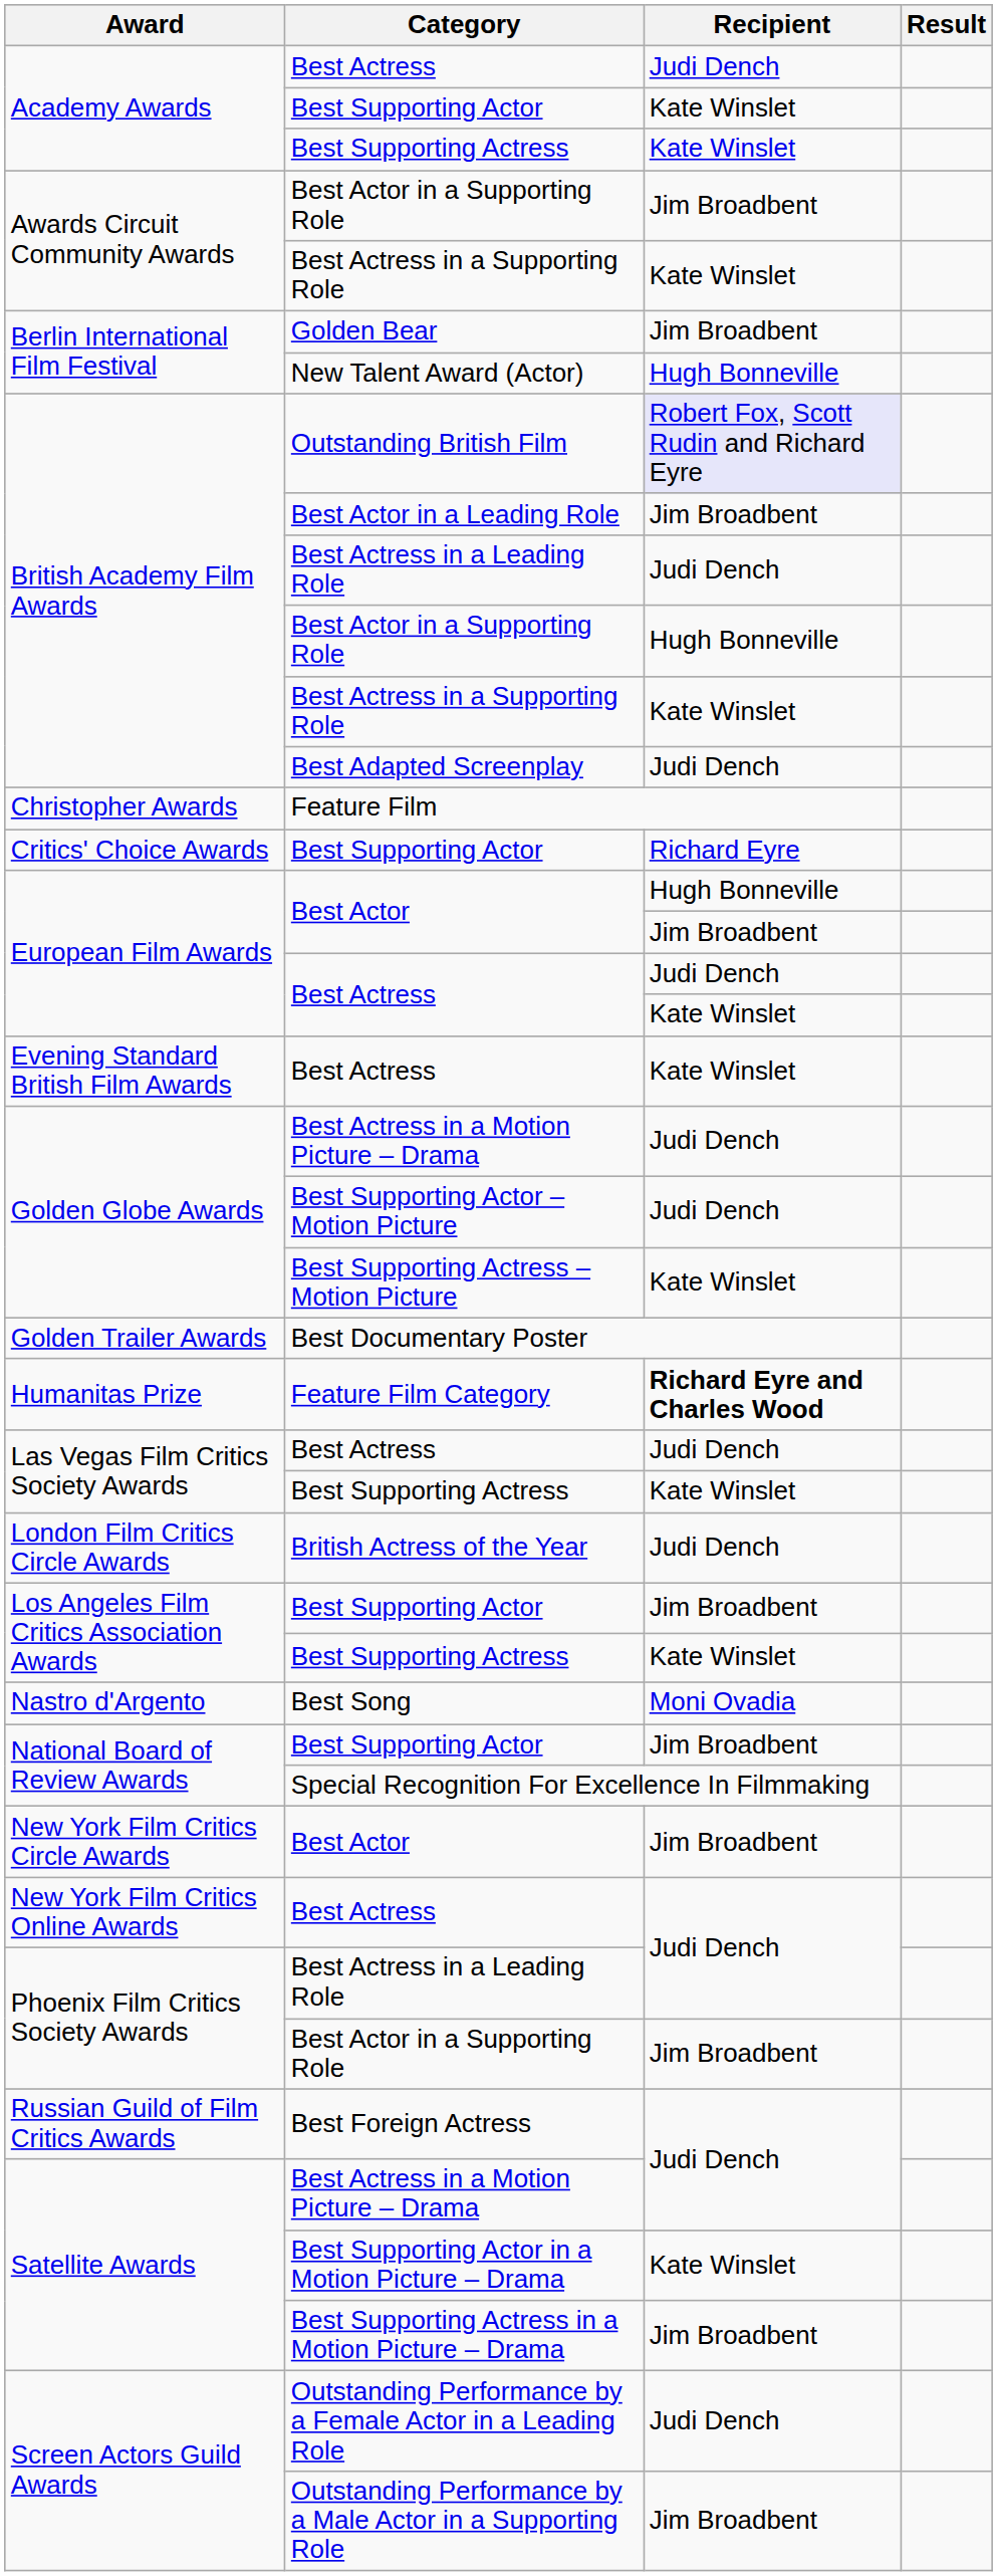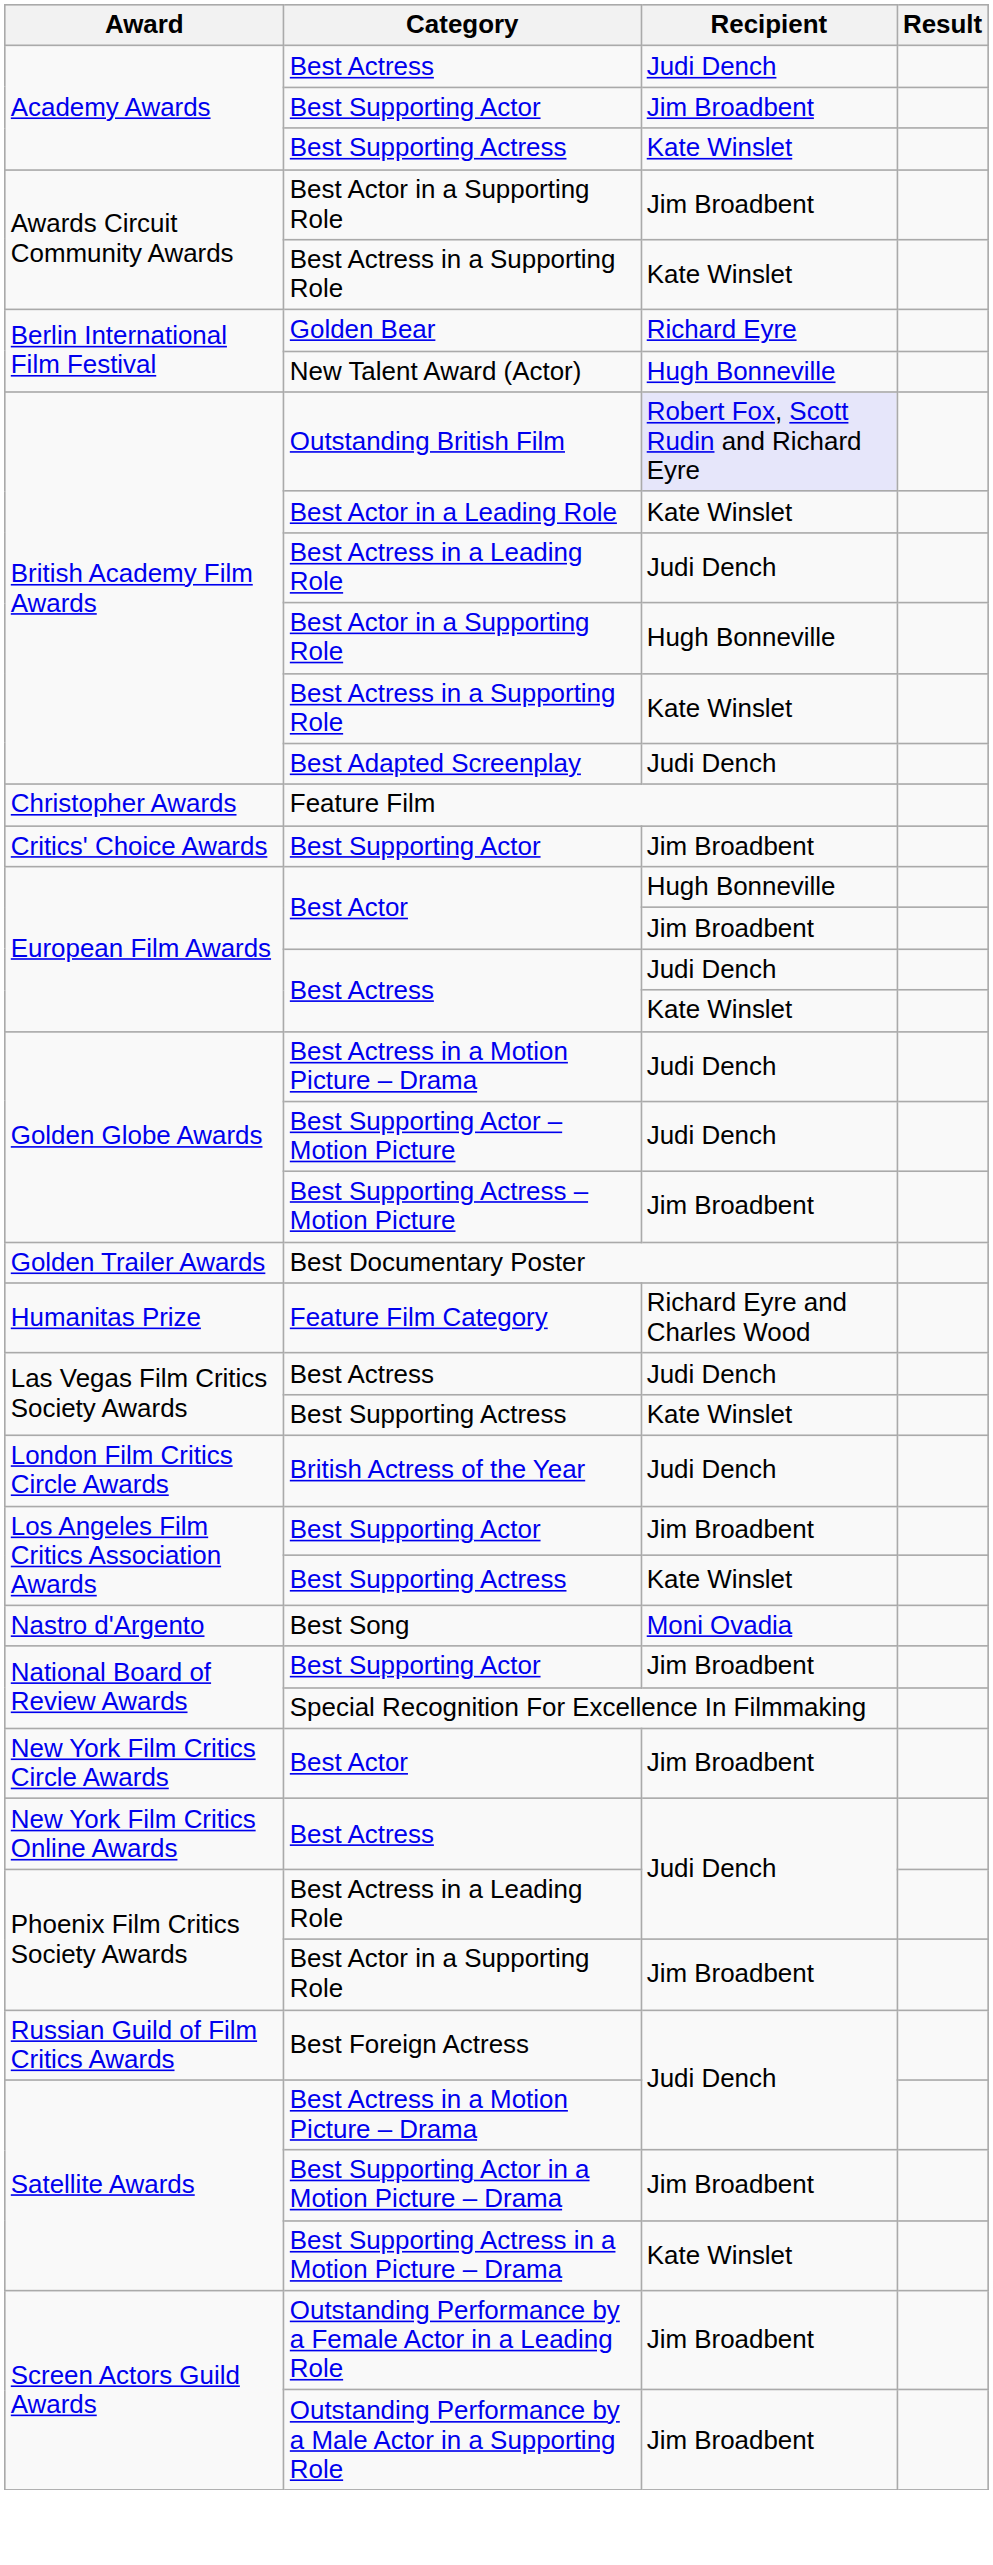 <table class="wikitable">
 <tr>
 <th>Award</th>
 <th>Category</th>
 <th>Recipient</th>
 <th>Result</th>
 </tr>
 <tr>
 <td rowspan="3"><a href='#'>Academy Awards</a></td>
 <td><a href='#'>Best Actress</a></td>
 <td><a href='#'>Judi Dench</a></td>
 <td></td>
 </tr>
 <tr>
 <td><a href='#'>Best Supporting Actor</a></td>
-<td>Kate Winslet</td>
+<td><a href='#'>Jim Broadbent</a></td>
 <td></td>
 </tr>
 <tr>
 <td><a href='#'>Best Supporting Actress</a></td>
 <td><a href='#'>Kate Winslet</a></td>
 <td></td>
 </tr>
 <tr>
 <td rowspan="2">Awards Circuit Community Awards</td>
 <td>Best Actor in a Supporting Role</td>
 <td>Jim Broadbent</td>
 <td></td>
 </tr>
 <tr>
 <td>Best Actress in a Supporting Role</td>
 <td>Kate Winslet</td>
 <td></td>
 </tr>
 <tr>
 <td rowspan="2"><a href='#'>Berlin International Film Festival</a></td>
 <td><a href='#'>Golden Bear</a></td>
-<td>Jim Broadbent</td>
+<td><a href='#'>Richard Eyre</a></td>
 <td></td>
 </tr>
 <tr>
 <td>New Talent Award (Actor)</td>
 <td><a href='#'>Hugh Bonneville</a></td>
 <td></td>
 </tr>
 <tr>
 <td rowspan="6"><a href='#'>British Academy Film Awards</a></td>
 <td><a href='#'>Outstanding British Film</a></td>
 <td style="background: lavender;"><a href='#'>Robert Fox</a>, <a href='#'>Scott Rudin</a> and Richard Eyre</td>
 <td></td>
 </tr>
 <tr>
 <td><a href='#'>Best Actor in a Leading Role</a></td>
-<td>Jim Broadbent</td>
+<td>Kate Winslet</td>
 <td></td>
 </tr>
 <tr>
 <td><a href='#'>Best Actress in a Leading Role</a></td>
 <td>Judi Dench</td>
 <td></td>
 </tr>
 <tr>
 <td><a href='#'>Best Actor in a Supporting Role</a></td>
 <td>Hugh Bonneville</td>
 <td></td>
 </tr>
 <tr>
 <td><a href='#'>Best Actress in a Supporting Role</a></td>
 <td>Kate Winslet</td>
 <td></td>
 </tr>
 <tr>
 <td><a href='#'>Best Adapted Screenplay</a></td>
 <td>Judi Dench</td>
 <td></td>
 </tr>
 <tr>
 <td><a href='#'>Christopher Awards</a></td>
 <td colspan="2">Feature Film</td>
 <td></td>
 </tr>
 <tr>
 <td><a href='#'>Critics' Choice Awards</a></td>
 <td><a href='#'>Best Supporting Actor</a></td>
-<td><a href='#'>Richard Eyre</a></td>
+<td>Jim Broadbent</td>
 <td></td>
 </tr>
 <tr>
 <td rowspan="4"><a href='#'>European Film Awards</a></td>
 <td rowspan="2"><a href='#'>Best Actor</a></td>
 <td>Hugh Bonneville</td>
 <td></td>
 </tr>
 <tr>
 <td>Jim Broadbent</td>
 <td></td>
 </tr>
 <tr>
 <td rowspan="2"><a href='#'>Best Actress</a></td>
 <td>Judi Dench</td>
 <td></td>
 </tr>
 <tr>
 <td>Kate Winslet</td>
 <td></td>
 </tr>
 <tr>
-<td><a href='#'>Evening Standard British Film Awards</a></td>
-<td>Best Actress</td>
-<td>Kate Winslet </td>
-<td></td>
-</tr>
-<tr>
 <td rowspan="3"><a href='#'>Golden Globe Awards</a></td>
 <td><a href='#'>Best Actress in a Motion Picture – Drama</a></td>
 <td>Judi Dench</td>
 <td></td>
 </tr>
 <tr>
 <td><a href='#'>Best Supporting Actor – Motion Picture</a></td>
 <td>Judi Dench</td>
 <td></td>
 </tr>
 <tr>
 <td><a href='#'>Best Supporting Actress – Motion Picture</a></td>
-<td>Kate Winslet</td>
+<td>Jim Broadbent</td>
 <td></td>
 </tr>
 <tr>
 <td><a href='#'>Golden Trailer Awards</a></td>
 <td colspan="2">Best Documentary Poster</td>
 <td></td>
 </tr>
 <tr>
 <td><a href='#'>Humanitas Prize</a></td>
 <td><a href='#'>Feature Film Category</a></td>
-<td><strong>Richard Eyre and Charles Wood</strong></td>
+<td>Richard Eyre and Charles Wood</td>
 <td></td>
 </tr>
 <tr>
 <td rowspan="2">Las Vegas Film Critics Society Awards</td>
 <td>Best Actress</td>
 <td>Judi Dench</td>
 <td></td>
 </tr>
 <tr>
 <td>Best Supporting Actress</td>
 <td>Kate Winslet</td>
 <td></td>
 </tr>
 <tr>
 <td><a href='#'>London Film Critics Circle Awards</a></td>
 <td><a href='#'>British Actress of the Year</a></td>
 <td>Judi Dench</td>
 <td></td>
 </tr>
 <tr>
 <td rowspan="2"><a href='#'>Los Angeles Film Critics Association Awards</a></td>
 <td><a href='#'>Best Supporting Actor</a></td>
 <td>Jim Broadbent </td>
 <td></td>
 </tr>
 <tr>
 <td><a href='#'>Best Supporting Actress</a></td>
 <td>Kate Winslet</td>
 <td></td>
 </tr>
 <tr>
 <td><a href='#'>Nastro d'Argento</a></td>
 <td>Best Song</td>
 <td><a href='#'>Moni Ovadia</a></td>
 <td></td>
 </tr>
 <tr>
 <td rowspan="2"><a href='#'>National Board of Review Awards</a></td>
 <td><a href='#'>Best Supporting Actor</a></td>
 <td>Jim Broadbent </td>
 <td></td>
 </tr>
 <tr>
 <td colspan="2">Special Recognition For Excellence In Filmmaking</td>
 <td></td>
 </tr>
 <tr>
 <td><a href='#'>New York Film Critics Circle Awards</a></td>
 <td><a href='#'>Best Actor</a></td>
 <td>Jim Broadbent</td>
 <td></td>
 </tr>
 <tr>
 <td><a href='#'>New York Film Critics Online Awards</a></td>
 <td><a href='#'>Best Actress</a></td>
 <td rowspan="2">Judi Dench</td>
 <td></td>
 </tr>
 <tr>
 <td rowspan="2">Phoenix Film Critics Society Awards</td>
 <td>Best Actress in a Leading Role</td>
 <td></td>
 </tr>
 <tr>
 <td>Best Actor in a Supporting Role</td>
 <td>Jim Broadbent</td>
 <td></td>
 </tr>
 <tr>
 <td><a href='#'>Russian Guild of Film Critics Awards</a></td>
 <td>Best Foreign Actress</td>
 <td rowspan="2">Judi Dench</td>
 <td></td>
 </tr>
 <tr>
 <td rowspan="3"><a href='#'>Satellite Awards</a></td>
 <td><a href='#'>Best Actress in a Motion Picture – Drama</a></td>
 <td></td>
 </tr>
 <tr>
 <td><a href='#'>Best Supporting Actor in a Motion Picture – Drama</a></td>
-<td>Kate Winslet</td>
+<td>Jim Broadbent</td>
 <td></td>
 </tr>
 <tr>
 <td><a href='#'>Best Supporting Actress in a Motion Picture – Drama</a></td>
-<td>Jim Broadbent</td>
+<td>Kate Winslet</td>
 <td></td>
 </tr>
 <tr>
 <td rowspan="2"><a href='#'>Screen Actors Guild Awards</a></td>
 <td><a href='#'>Outstanding Performance by a Female Actor in a Leading Role</a></td>
-<td>Judi Dench</td>
+<td>Jim Broadbent</td>
 <td></td>
 </tr>
 <tr>
 <td><a href='#'>Outstanding Performance by a Male Actor in a Supporting Role</a></td>
 <td>Jim Broadbent</td>
 <td></td>
 </tr>
 </table>
